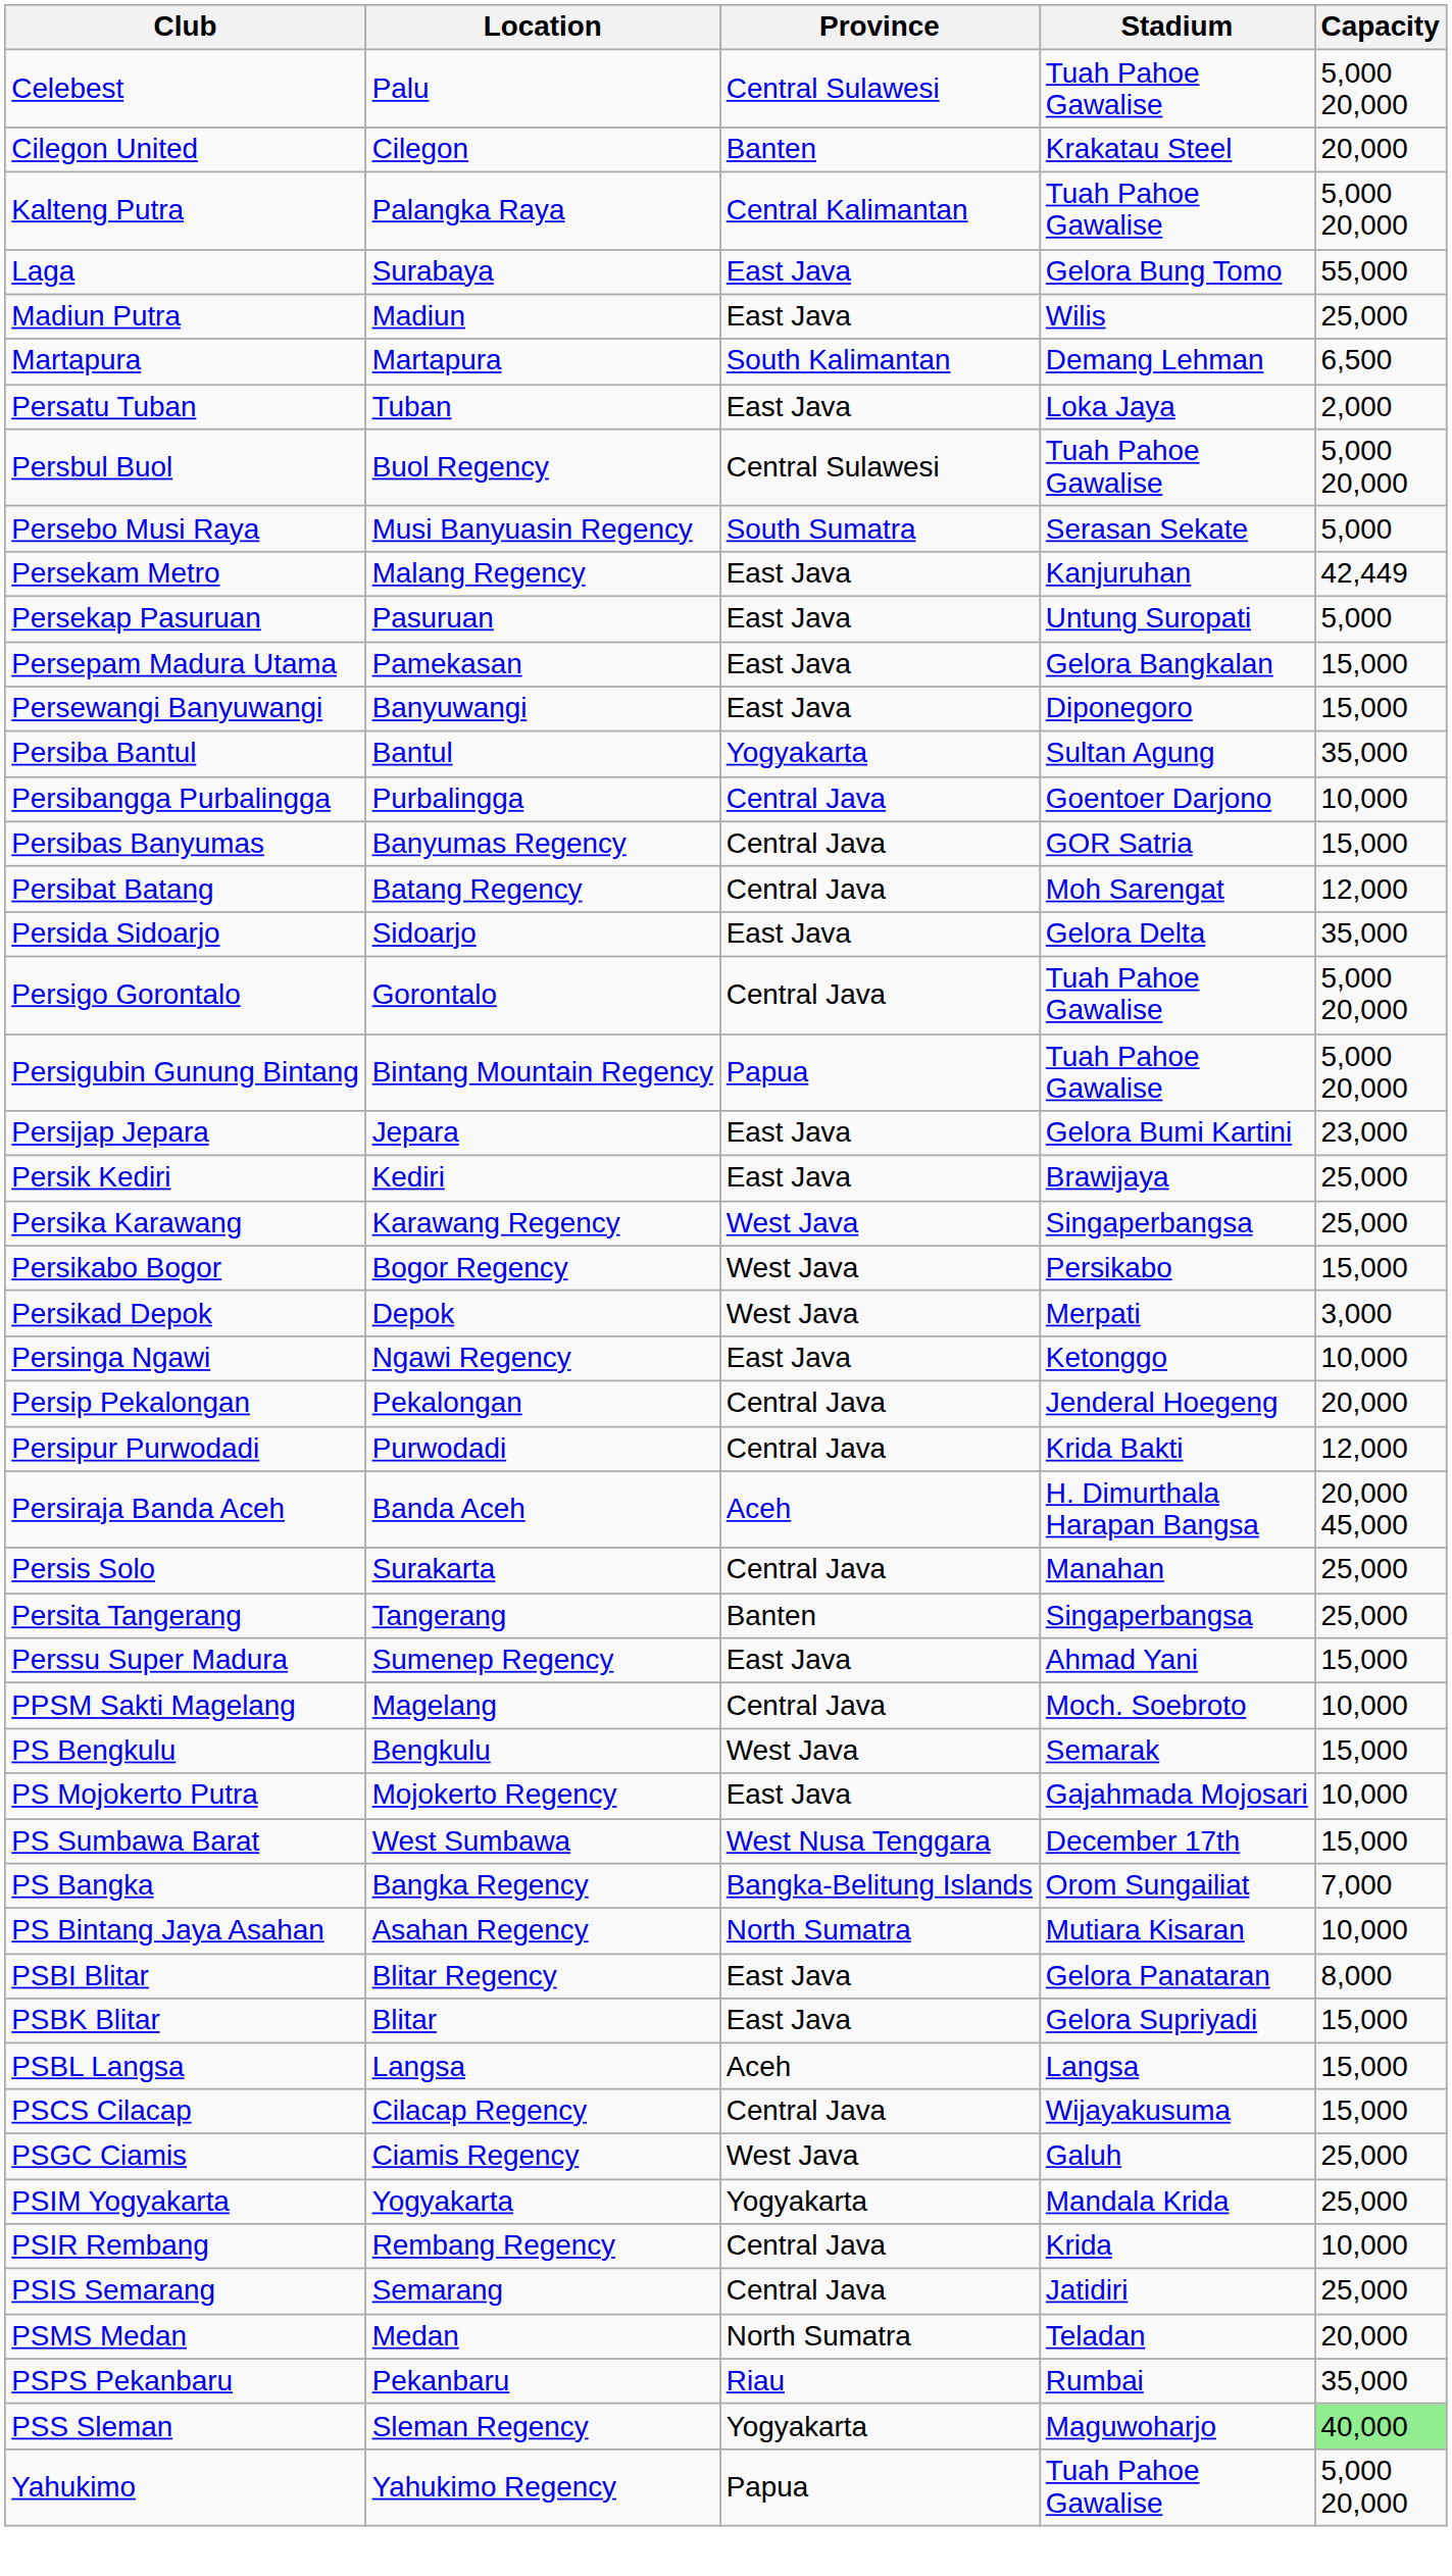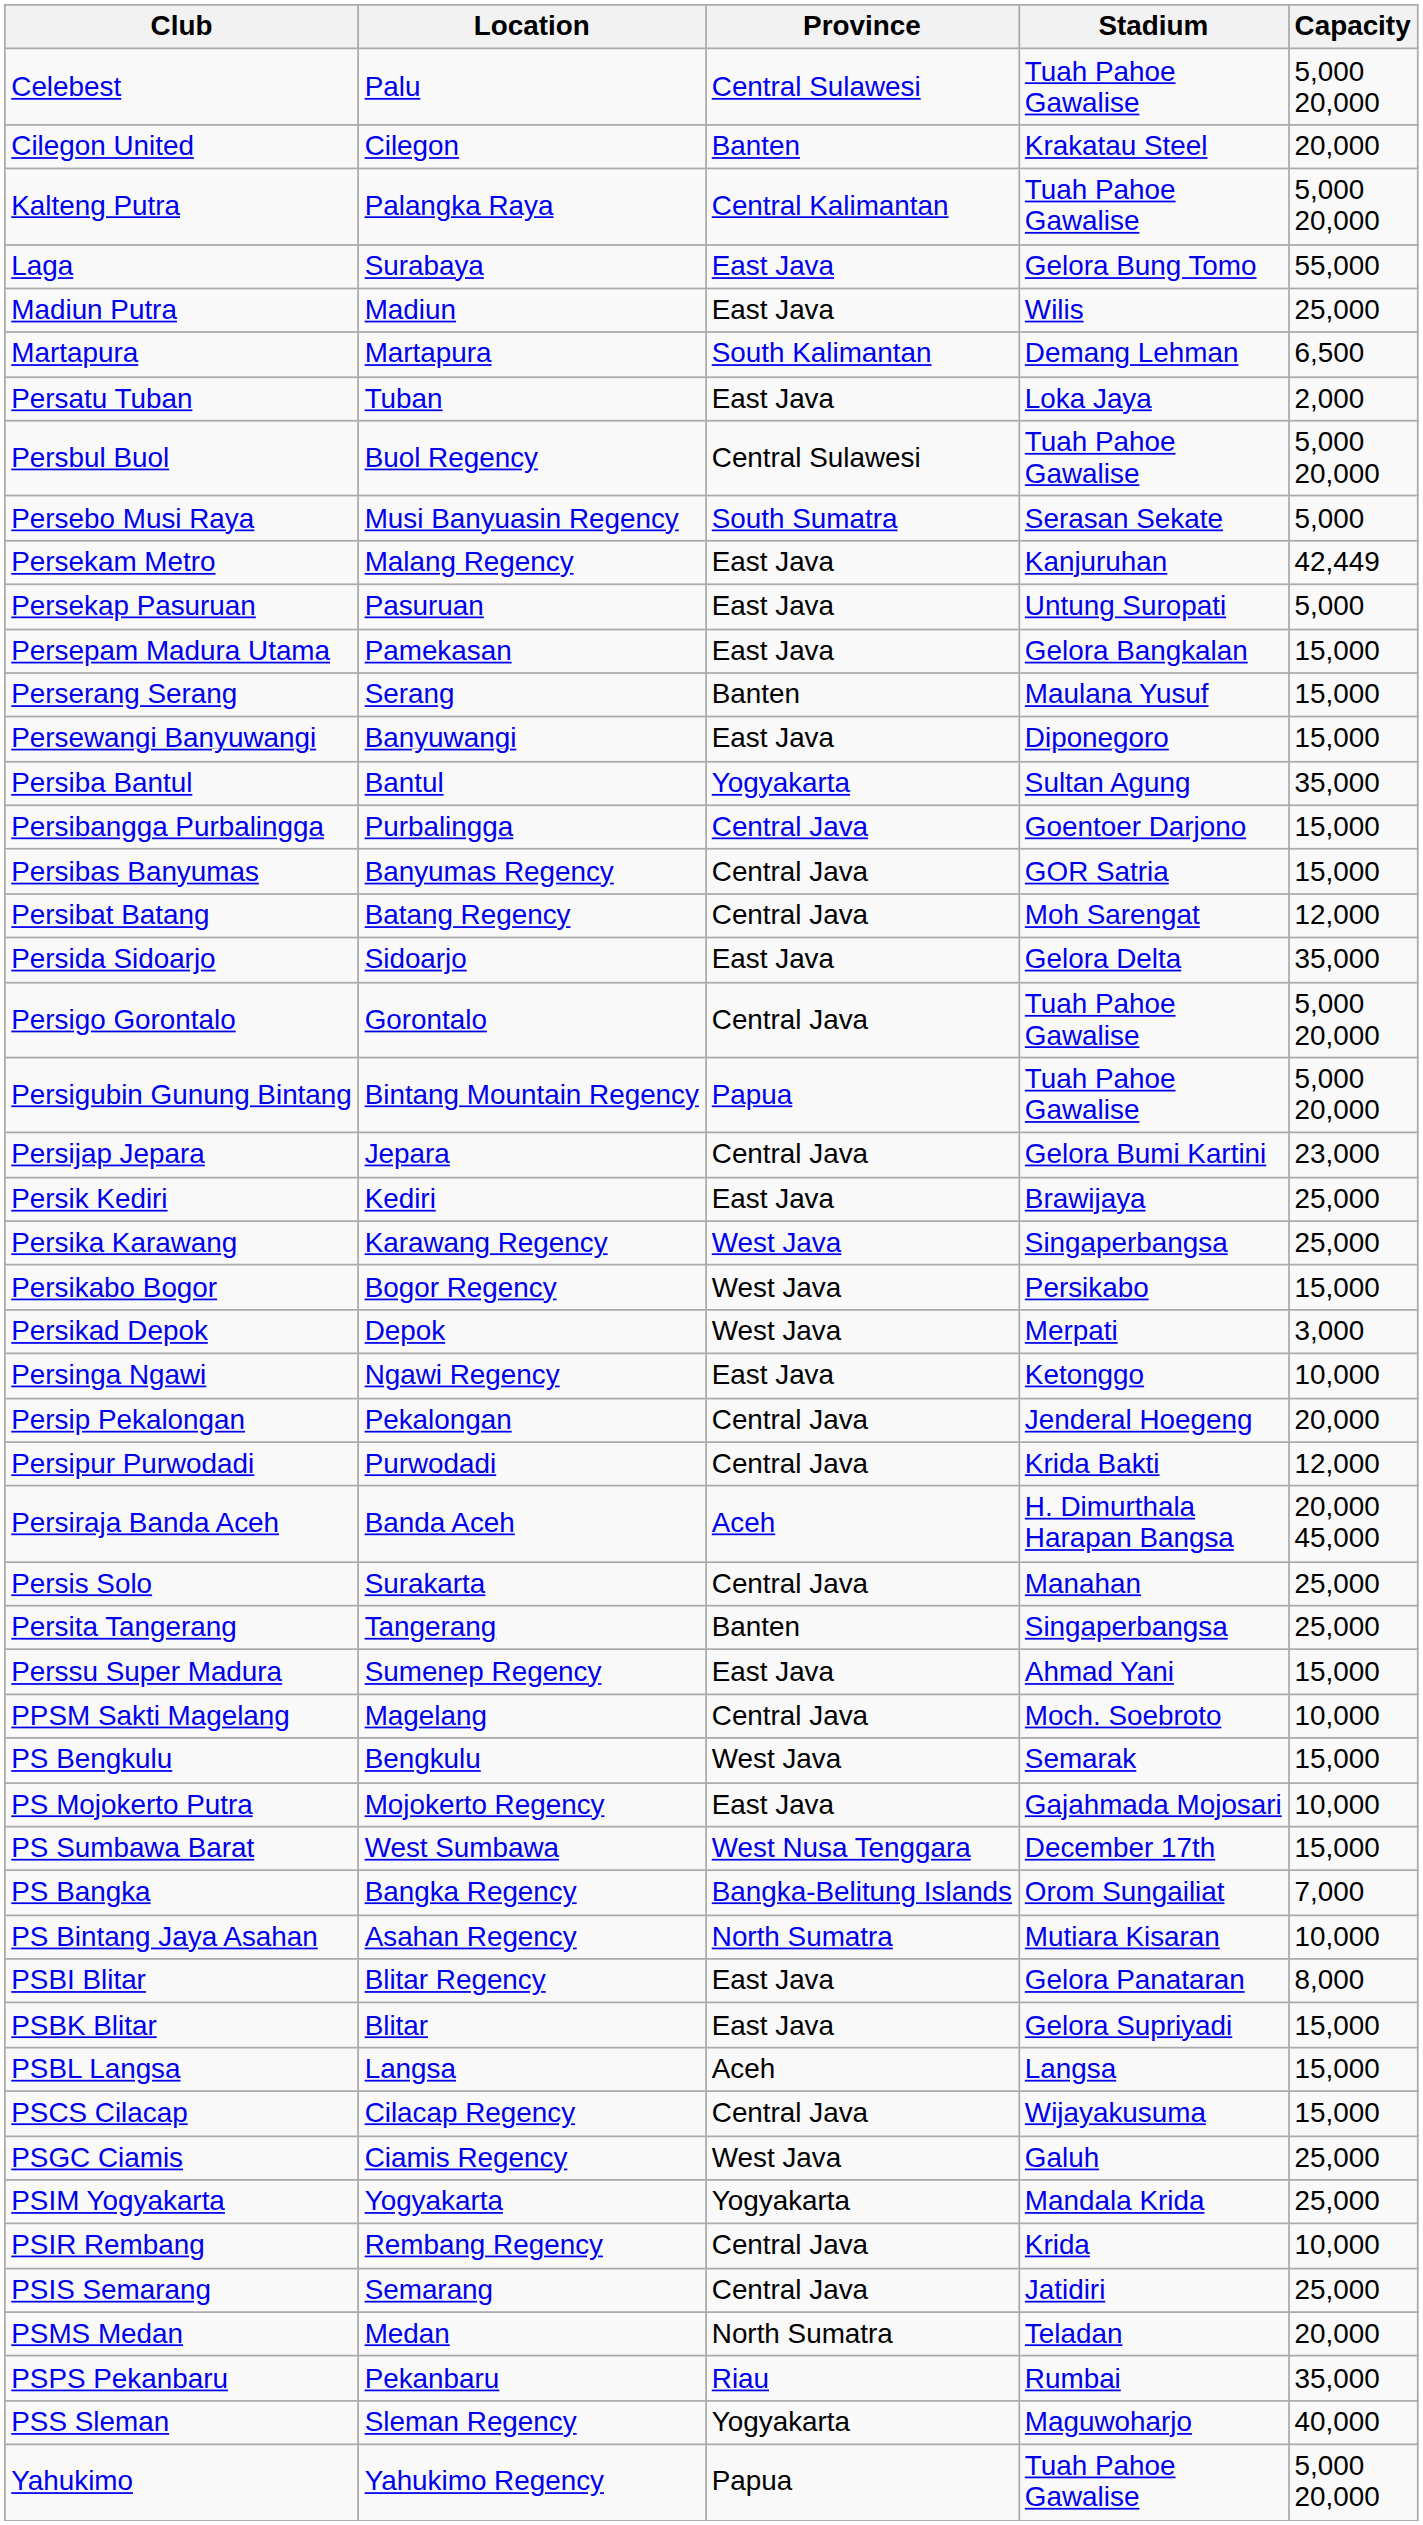 <table class="wikitable sortable">
 <tr>
 <th>Club</th>
 <th>Location</th>
 <th>Province</th>
 <th>Stadium</th>
 <th>Capacity</th>
 </tr>
 <tr>
 <td><a href='#'>Celebest</a></td>
 <td><a href='#'>Palu</a></td>
 <td><a href='#'>Central Sulawesi</a></td>
 <td><a href='#'>Tuah Pahoe</a><br><a href='#'>Gawalise</a></td>
 <td>5,000<br>20,000</td>
 </tr>
 <tr>
 <td><a href='#'>Cilegon United</a></td>
 <td><a href='#'>Cilegon</a></td>
 <td><a href='#'>Banten</a></td>
 <td><a href='#'>Krakatau Steel</a></td>
 <td>20,000</td>
 </tr>
 <tr>
 <td><a href='#'>Kalteng Putra</a></td>
 <td><a href='#'>Palangka Raya</a></td>
 <td><a href='#'>Central Kalimantan</a></td>
 <td><a href='#'>Tuah Pahoe</a><br><a href='#'>Gawalise</a></td>
 <td>5,000<br>20,000</td>
 </tr>
 <tr>
 <td><a href='#'>Laga</a></td>
 <td><a href='#'>Surabaya</a></td>
 <td><a href='#'>East Java</a></td>
 <td><a href='#'>Gelora Bung Tomo</a></td>
 <td>55,000</td>
 </tr>
 <tr>
 <td><a href='#'>Madiun Putra</a></td>
 <td><a href='#'>Madiun</a></td>
 <td>East Java</td>
 <td><a href='#'>Wilis</a></td>
 <td>25,000</td>
 </tr>
 <tr>
 <td><a href='#'>Martapura</a></td>
 <td><a href='#'>Martapura</a></td>
 <td><a href='#'>South Kalimantan</a></td>
 <td><a href='#'>Demang Lehman</a></td>
 <td>6,500</td>
 </tr>
 <tr>
 <td><a href='#'>Persatu Tuban</a></td>
 <td><a href='#'>Tuban</a></td>
 <td>East Java</td>
 <td><a href='#'>Loka Jaya</a></td>
 <td>2,000</td>
 </tr>
 <tr>
 <td><a href='#'>Persbul Buol</a></td>
 <td><a href='#'>Buol Regency</a></td>
 <td>Central Sulawesi</td>
 <td><a href='#'>Tuah Pahoe</a><br><a href='#'>Gawalise</a></td>
 <td>5,000<br>20,000</td>
 </tr>
 <tr>
 <td><a href='#'>Persebo Musi Raya</a></td>
 <td><a href='#'>Musi Banyuasin Regency</a></td>
 <td><a href='#'>South Sumatra</a></td>
 <td><a href='#'>Serasan Sekate</a></td>
 <td>5,000</td>
 </tr>
 <tr>
 <td><a href='#'>Persekam Metro</a></td>
 <td><a href='#'>Malang Regency</a></td>
 <td>East Java</td>
 <td><a href='#'>Kanjuruhan</a></td>
 <td>42,449</td>
 </tr>
 <tr>
 <td><a href='#'>Persekap Pasuruan</a></td>
 <td><a href='#'>Pasuruan</a></td>
 <td>East Java</td>
 <td><a href='#'>Untung Suropati</a></td>
 <td>5,000</td>
 </tr>
 <tr>
 <td><a href='#'>Persepam Madura Utama</a></td>
 <td><a href='#'>Pamekasan</a></td>
 <td>East Java</td>
 <td><a href='#'>Gelora Bangkalan</a></td>
 <td>15,000</td>
 </tr>
 <tr>
+<td><a href='#'>Perserang Serang</a></td>
+<td><a href='#'>Serang</a></td>
+<td>Banten</td>
+<td><a href='#'>Maulana Yusuf</a></td>
+<td>15,000</td>
+</tr>
+<tr>
 <td><a href='#'>Persewangi Banyuwangi</a></td>
 <td><a href='#'>Banyuwangi</a></td>
 <td>East Java</td>
 <td><a href='#'>Diponegoro</a></td>
 <td>15,000</td>
 </tr>
 <tr>
 <td><a href='#'>Persiba Bantul</a></td>
 <td><a href='#'>Bantul</a></td>
 <td><a href='#'>Yogyakarta</a></td>
 <td><a href='#'>Sultan Agung</a></td>
 <td>35,000</td>
 </tr>
 <tr>
 <td><a href='#'>Persibangga Purbalingga</a></td>
 <td><a href='#'>Purbalingga</a></td>
 <td><a href='#'>Central Java</a></td>
 <td><a href='#'>Goentoer Darjono</a></td>
-<td>10,000</td>
+<td>15,000</td>
 </tr>
 <tr>
 <td><a href='#'>Persibas Banyumas</a></td>
 <td><a href='#'>Banyumas Regency</a></td>
 <td>Central Java</td>
 <td><a href='#'>GOR Satria</a></td>
 <td>15,000</td>
 </tr>
 <tr>
 <td><a href='#'>Persibat Batang</a></td>
 <td><a href='#'>Batang Regency</a></td>
 <td>Central Java</td>
 <td><a href='#'>Moh Sarengat</a></td>
 <td>12,000</td>
 </tr>
 <tr>
 <td><a href='#'>Persida Sidoarjo</a></td>
 <td><a href='#'>Sidoarjo</a></td>
 <td>East Java</td>
 <td><a href='#'>Gelora Delta</a></td>
 <td>35,000</td>
 </tr>
 <tr>
 <td><a href='#'>Persigo Gorontalo</a></td>
 <td><a href='#'>Gorontalo</a></td>
 <td>Central Java</td>
 <td><a href='#'>Tuah Pahoe</a><br><a href='#'>Gawalise</a></td>
 <td>5,000<br>20,000</td>
 </tr>
 <tr>
 <td><a href='#'>Persigubin Gunung Bintang</a></td>
 <td><a href='#'>Bintang Mountain Regency</a></td>
 <td><a href='#'>Papua</a></td>
 <td><a href='#'>Tuah Pahoe</a><br><a href='#'>Gawalise</a></td>
 <td>5,000<br>20,000</td>
 </tr>
 <tr>
 <td><a href='#'>Persijap Jepara</a></td>
 <td><a href='#'>Jepara</a></td>
-<td>East Java</td>
+<td>Central Java</td>
 <td><a href='#'>Gelora Bumi Kartini</a></td>
 <td>23,000</td>
 </tr>
 <tr>
 <td><a href='#'>Persik Kediri</a></td>
 <td><a href='#'>Kediri</a></td>
 <td>East Java</td>
 <td><a href='#'>Brawijaya</a></td>
 <td>25,000</td>
 </tr>
 <tr>
 <td><a href='#'>Persika Karawang</a></td>
 <td><a href='#'>Karawang Regency</a></td>
 <td><a href='#'>West Java</a></td>
 <td><a href='#'>Singaperbangsa</a></td>
 <td>25,000</td>
 </tr>
 <tr>
 <td><a href='#'>Persikabo Bogor</a></td>
 <td><a href='#'>Bogor Regency</a></td>
 <td>West Java</td>
 <td><a href='#'>Persikabo</a></td>
 <td>15,000</td>
 </tr>
 <tr>
 <td><a href='#'>Persikad Depok</a></td>
 <td><a href='#'>Depok</a></td>
 <td>West Java</td>
 <td><a href='#'>Merpati</a></td>
 <td>3,000</td>
 </tr>
 <tr>
 <td><a href='#'>Persinga Ngawi</a></td>
 <td><a href='#'>Ngawi Regency</a></td>
 <td>East Java</td>
 <td><a href='#'>Ketonggo</a></td>
 <td>10,000</td>
 </tr>
 <tr>
 <td><a href='#'>Persip Pekalongan</a></td>
 <td><a href='#'>Pekalongan</a></td>
 <td>Central Java</td>
 <td><a href='#'>Jenderal Hoegeng</a></td>
 <td>20,000</td>
 </tr>
 <tr>
 <td><a href='#'>Persipur Purwodadi</a></td>
 <td><a href='#'>Purwodadi</a></td>
 <td>Central Java</td>
 <td><a href='#'>Krida Bakti</a></td>
 <td>12,000</td>
 </tr>
 <tr>
 <td><a href='#'>Persiraja Banda Aceh</a></td>
 <td><a href='#'>Banda Aceh</a></td>
 <td><a href='#'>Aceh</a></td>
 <td><a href='#'>H. Dimurthala</a><br><a href='#'>Harapan Bangsa</a></td>
 <td>20,000<br>45,000</td>
 </tr>
 <tr>
 <td><a href='#'>Persis Solo</a></td>
 <td><a href='#'>Surakarta</a></td>
 <td>Central Java</td>
 <td><a href='#'>Manahan</a></td>
 <td>25,000</td>
 </tr>
 <tr>
 <td><a href='#'>Persita Tangerang</a></td>
 <td><a href='#'>Tangerang</a></td>
 <td>Banten</td>
 <td><a href='#'>Singaperbangsa</a></td>
 <td>25,000</td>
 </tr>
 <tr>
 <td><a href='#'>Perssu Super Madura</a></td>
 <td><a href='#'>Sumenep Regency</a></td>
 <td>East Java</td>
 <td><a href='#'>Ahmad Yani</a></td>
 <td>15,000</td>
 </tr>
 <tr>
 <td><a href='#'>PPSM Sakti Magelang</a></td>
 <td><a href='#'>Magelang</a></td>
 <td>Central Java</td>
 <td><a href='#'>Moch. Soebroto</a></td>
 <td>10,000</td>
 </tr>
 <tr>
 <td><a href='#'>PS Bengkulu</a></td>
 <td><a href='#'>Bengkulu</a></td>
 <td>West Java</td>
 <td><a href='#'>Semarak</a></td>
 <td>15,000</td>
 </tr>
 <tr>
 <td><a href='#'>PS Mojokerto Putra</a></td>
 <td><a href='#'>Mojokerto Regency</a></td>
 <td>East Java</td>
 <td><a href='#'>Gajahmada Mojosari</a></td>
 <td>10,000</td>
 </tr>
 <tr>
 <td><a href='#'>PS Sumbawa Barat</a></td>
 <td><a href='#'>West Sumbawa</a></td>
 <td><a href='#'>West Nusa Tenggara</a></td>
 <td><a href='#'>December 17th</a></td>
 <td>15,000</td>
 </tr>
 <tr>
 <td><a href='#'>PS Bangka</a></td>
 <td><a href='#'>Bangka Regency</a></td>
 <td><a href='#'>Bangka-Belitung Islands</a></td>
 <td><a href='#'>Orom Sungailiat</a></td>
 <td>7,000</td>
 </tr>
 <tr>
 <td><a href='#'>PS Bintang Jaya Asahan</a></td>
 <td><a href='#'>Asahan Regency</a></td>
 <td><a href='#'>North Sumatra</a></td>
 <td><a href='#'>Mutiara Kisaran</a></td>
 <td>10,000</td>
 </tr>
 <tr>
 <td><a href='#'>PSBI Blitar</a></td>
 <td><a href='#'>Blitar Regency</a></td>
 <td>East Java</td>
 <td><a href='#'>Gelora Panataran</a></td>
 <td>8,000</td>
 </tr>
 <tr>
 <td><a href='#'>PSBK Blitar</a></td>
 <td><a href='#'>Blitar</a></td>
 <td>East Java</td>
 <td><a href='#'>Gelora Supriyadi</a></td>
 <td>15,000</td>
 </tr>
 <tr>
 <td><a href='#'>PSBL Langsa</a></td>
 <td><a href='#'>Langsa</a></td>
 <td>Aceh</td>
 <td><a href='#'>Langsa</a></td>
 <td>15,000</td>
 </tr>
 <tr>
 <td><a href='#'>PSCS Cilacap</a></td>
 <td><a href='#'>Cilacap Regency</a></td>
 <td>Central Java</td>
 <td><a href='#'>Wijayakusuma</a></td>
 <td>15,000</td>
 </tr>
 <tr>
 <td><a href='#'>PSGC Ciamis</a></td>
 <td><a href='#'>Ciamis Regency</a></td>
 <td>West Java</td>
 <td><a href='#'>Galuh</a></td>
 <td>25,000</td>
 </tr>
 <tr>
 <td><a href='#'>PSIM Yogyakarta</a></td>
 <td><a href='#'>Yogyakarta</a></td>
 <td>Yogyakarta</td>
 <td><a href='#'>Mandala Krida</a></td>
 <td>25,000</td>
 </tr>
 <tr>
 <td><a href='#'>PSIR Rembang</a></td>
 <td><a href='#'>Rembang Regency</a></td>
 <td>Central Java</td>
 <td><a href='#'>Krida</a></td>
 <td>10,000</td>
 </tr>
 <tr>
 <td><a href='#'>PSIS Semarang</a></td>
 <td><a href='#'>Semarang</a></td>
 <td>Central Java</td>
 <td><a href='#'>Jatidiri</a></td>
 <td>25,000</td>
 </tr>
 <tr>
 <td><a href='#'>PSMS Medan</a></td>
 <td><a href='#'>Medan</a></td>
 <td>North Sumatra</td>
 <td><a href='#'>Teladan</a></td>
 <td>20,000</td>
 </tr>
 <tr>
 <td><a href='#'>PSPS Pekanbaru</a></td>
 <td><a href='#'>Pekanbaru</a></td>
 <td><a href='#'>Riau</a></td>
 <td><a href='#'>Rumbai</a></td>
 <td>35,000</td>
 </tr>
 <tr>
 <td><a href='#'>PSS Sleman</a></td>
 <td><a href='#'>Sleman Regency</a></td>
 <td>Yogyakarta</td>
 <td><a href='#'>Maguwoharjo</a></td>
-<td style="background: lightgreen;">40,000</td>
+<td>40,000</td>
 </tr>
 <tr>
 <td><a href='#'>Yahukimo</a></td>
 <td><a href='#'>Yahukimo Regency</a></td>
 <td>Papua</td>
 <td><a href='#'>Tuah Pahoe</a><br><a href='#'>Gawalise</a></td>
 <td>5,000<br>20,000</td>
 </tr>
 </table>
